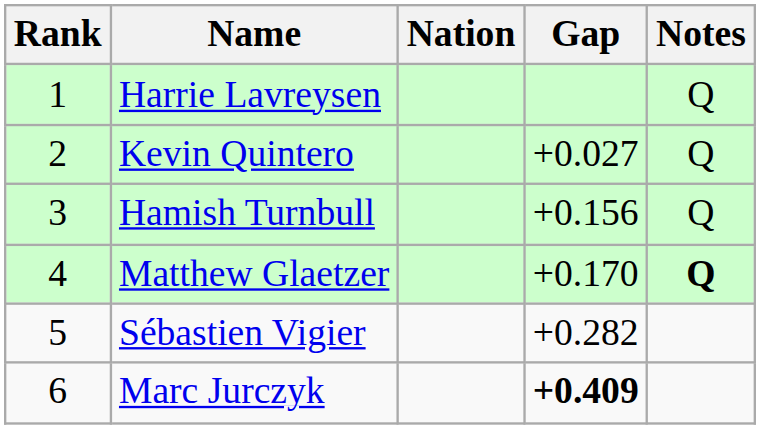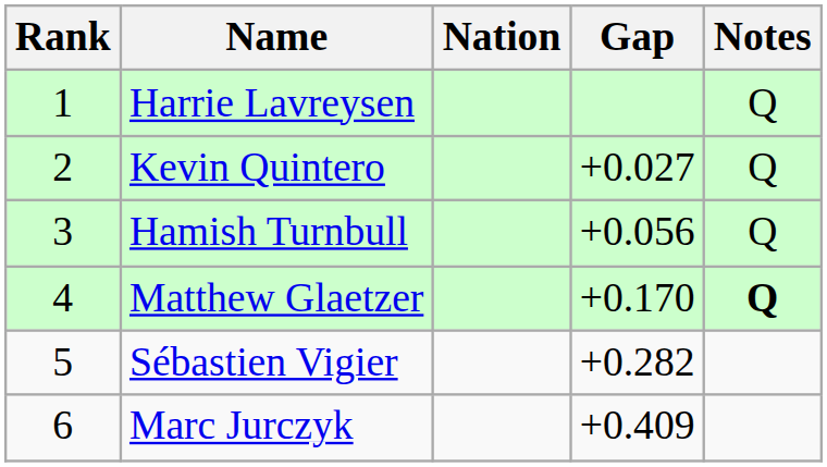 <table class="wikitable sortable" style="text-align:center">
 <tr>
 <th>Rank</th>
 <th>Name</th>
 <th>Nation</th>
 <th>Gap</th>
 <th>Notes</th>
 </tr>
 <tr bgcolor=ccffcc>
 <td>1</td>
 <td align=left><a href='#'>Harrie Lavreysen</a></td>
 <td align=left></td>
 <td></td>
 <td>Q</td>
 </tr>
 <tr bgcolor=ccffcc>
 <td>2</td>
 <td align=left><a href='#'>Kevin Quintero</a></td>
 <td align=left></td>
 <td>+0.027</td>
 <td>Q</td>
 </tr>
 <tr bgcolor=ccffcc>
 <td>3</td>
 <td align=left><a href='#'>Hamish Turnbull</a></td>
 <td align=left></td>
-<td>+0.156</td>
+<td>+0.056</td>
 <td>Q</td>
 </tr>
 <tr bgcolor=ccffcc>
 <td>4</td>
 <td align=left><a href='#'>Matthew Glaetzer</a></td>
 <td align=left></td>
 <td>+0.170</td>
 <td><strong>Q</strong></td>
 </tr>
 <tr>
 <td>5</td>
 <td align=left><a href='#'>Sébastien Vigier</a></td>
 <td align=left></td>
 <td>+0.282</td>
 <td></td>
 </tr>
 <tr>
 <td>6</td>
 <td align=left><a href='#'>Marc Jurczyk</a></td>
 <td align=left></td>
-<td><strong>+0.409</strong></td>
+<td>+0.409</td>
 <td></td>
 </tr>
 </table>
